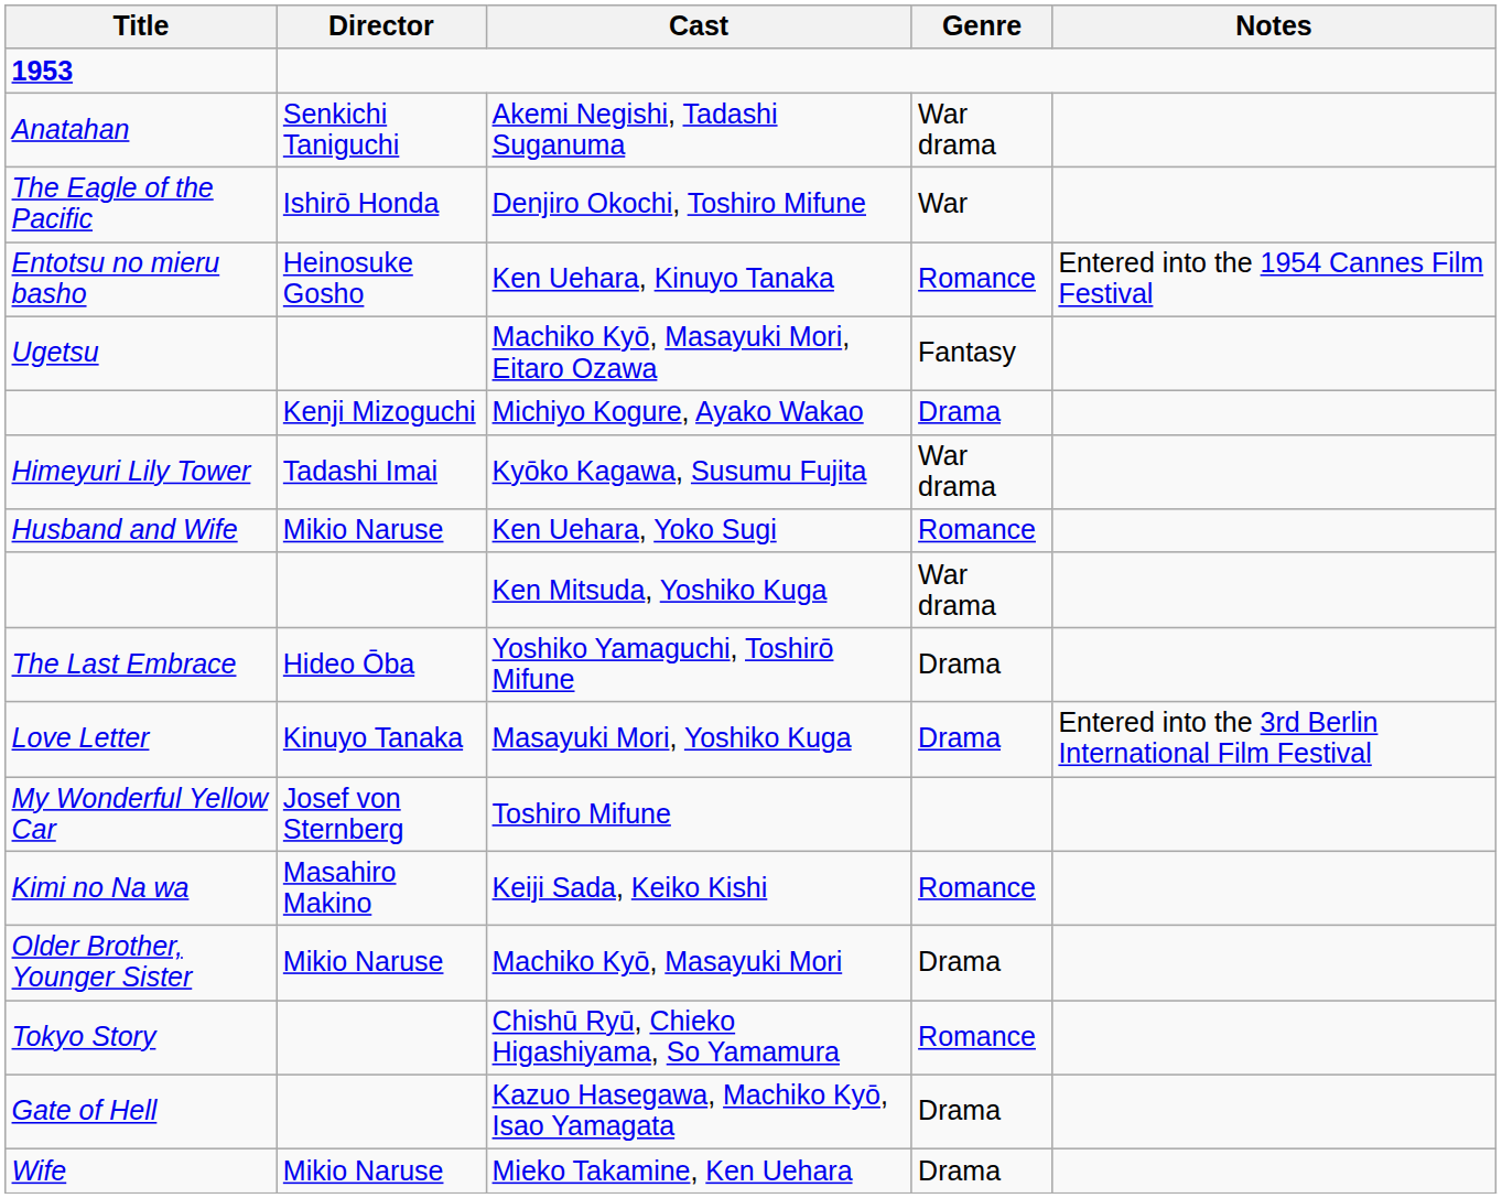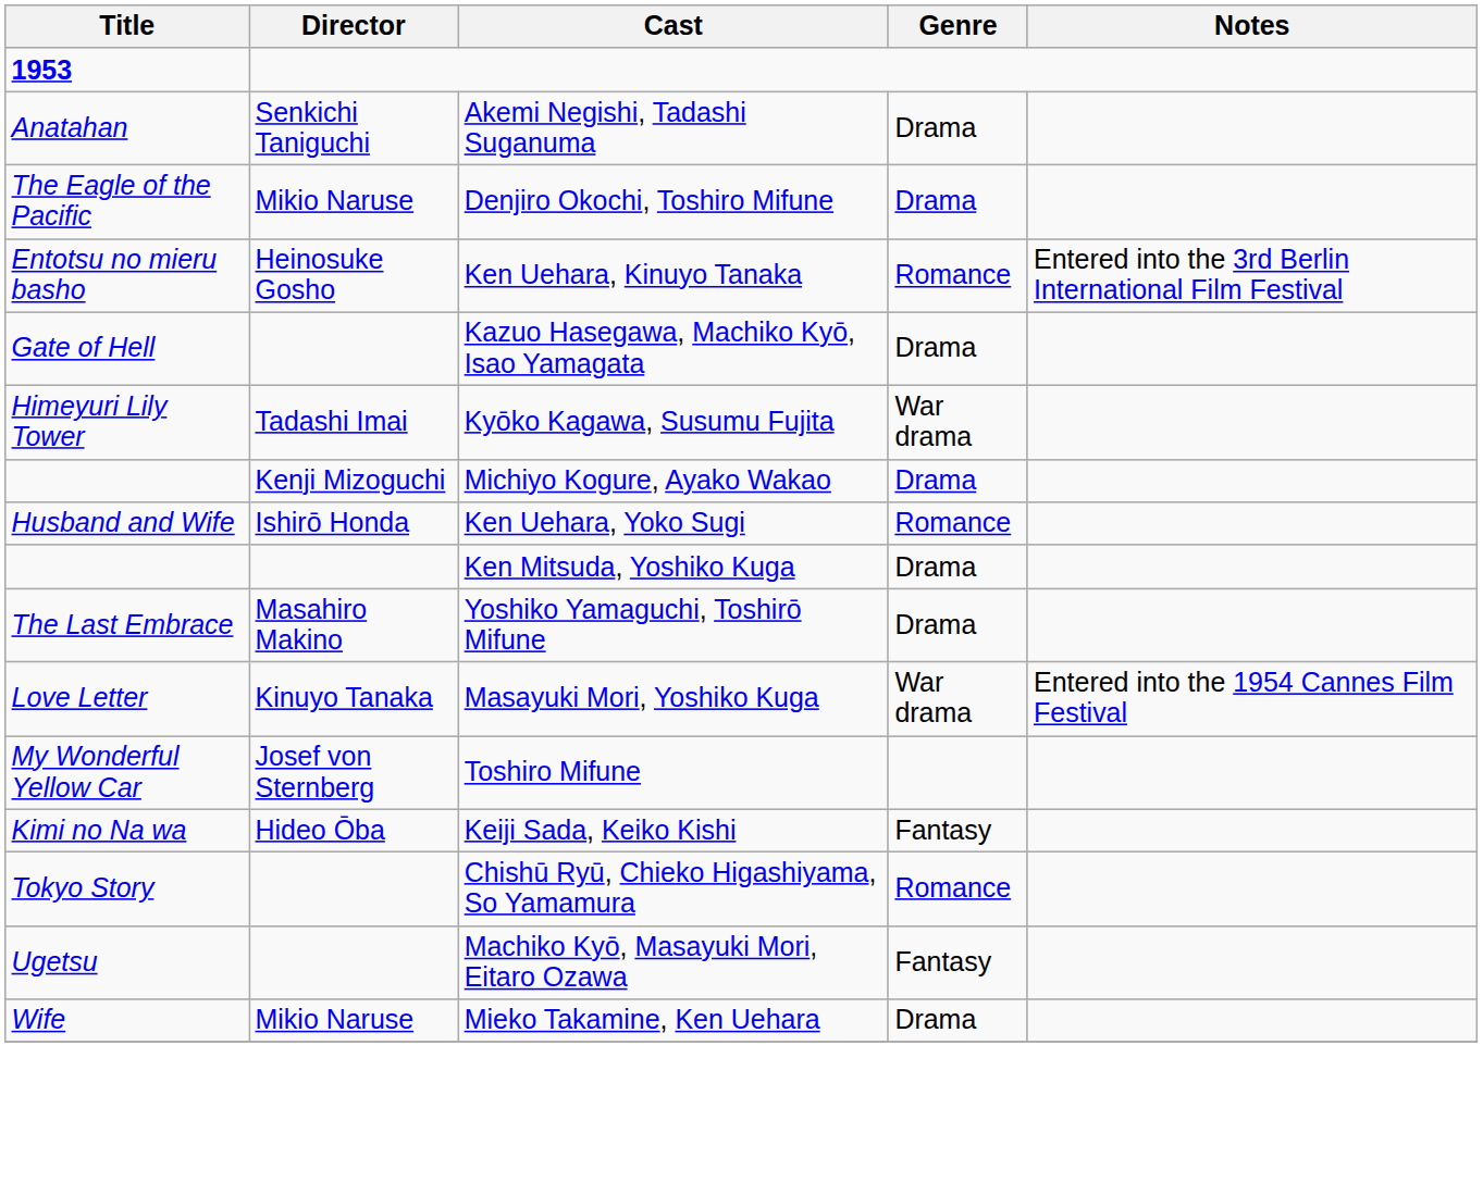 <table class="wikitable">
 <tr>
 <th>Title</th>
 <th>Director</th>
 <th>Cast</th>
 <th>Genre</th>
 <th>Notes</th>
 </tr>
 <tr>
 <td><strong><a href='#'>1953</a></strong></td>
 </tr>
 <tr>
 <td><em><a href='#'>Anatahan</a></em></td>
 <td><a href='#'>Senkichi Taniguchi</a></td>
 <td><a href='#'>Akemi Negishi</a>, <a href='#'>Tadashi Suganuma</a></td>
-<td>War drama</td>
+<td>Drama</td>
 <td></td>
 </tr>
 <tr>
 <td><em><a href='#'>The Eagle of the Pacific</a></em></td>
-<td><a href='#'>Ishirō Honda</a></td>
+<td><a href='#'>Mikio Naruse</a></td>
 <td><a href='#'>Denjiro Okochi</a>, <a href='#'>Toshiro Mifune</a></td>
-<td>War</td>
+<td><a href='#'>Drama</a></td>
 <td></td>
 </tr>
 <tr>
 <td><em><a href='#'>Entotsu no mieru basho</a></em></td>
 <td><a href='#'>Heinosuke Gosho</a></td>
 <td><a href='#'>Ken Uehara</a>, <a href='#'>Kinuyo Tanaka</a></td>
 <td><a href='#'>Romance</a></td>
-<td>Entered into the <a href='#'>1954 Cannes Film Festival</a></td>
+<td>Entered into the <a href='#'>3rd Berlin International Film Festival</a></td>
 </tr>
 <tr>
-<td><em><a href='#'>Ugetsu</a></em></td>
+<td><em><a href='#'>Gate of Hell</a></em></td>
 <td></td>
-<td><a href='#'>Machiko Kyō</a>, <a href='#'>Masayuki Mori</a>, <a href='#'>Eitaro Ozawa</a></td>
-<td>Fantasy</td>
+<td><a href='#'>Kazuo Hasegawa</a>, <a href='#'>Machiko Kyō</a>, <a href='#'>Isao Yamagata</a></td>
+<td>Drama</td>
+<td></td>
+</tr>
+<tr>
+<td><em><a href='#'>Himeyuri Lily Tower</a></em></td>
+<td><a href='#'>Tadashi Imai</a></td>
+<td><a href='#'>Kyōko Kagawa</a>, <a href='#'>Susumu Fujita</a></td>
+<td>War drama</td>
 <td></td>
 </tr>
 <tr>
 <td></td>
 <td><a href='#'>Kenji Mizoguchi</a></td>
 <td><a href='#'>Michiyo Kogure</a>, <a href='#'>Ayako Wakao</a></td>
 <td><a href='#'>Drama</a></td>
 <td></td>
 </tr>
 <tr>
-<td><em><a href='#'>Himeyuri Lily Tower</a></em></td>
-<td><a href='#'>Tadashi Imai</a></td>
-<td><a href='#'>Kyōko Kagawa</a>, <a href='#'>Susumu Fujita</a></td>
-<td>War drama</td>
-<td></td>
-</tr>
-<tr>
 <td><em><a href='#'>Husband and Wife</a></em></td>
-<td><a href='#'>Mikio Naruse</a></td>
+<td><a href='#'>Ishirō Honda</a></td>
 <td><a href='#'>Ken Uehara</a>, <a href='#'>Yoko Sugi</a></td>
 <td><a href='#'>Romance</a></td>
 <td></td>
 </tr>
 <tr>
 <td></td>
 <td></td>
 <td><a href='#'>Ken Mitsuda</a>, <a href='#'>Yoshiko Kuga</a></td>
-<td>War drama</td>
+<td>Drama</td>
 <td></td>
 </tr>
 <tr>
 <td><em><a href='#'>The Last Embrace</a></em></td>
-<td><a href='#'>Hideo Ōba</a></td>
+<td><a href='#'>Masahiro Makino</a></td>
 <td><a href='#'>Yoshiko Yamaguchi</a>, <a href='#'>Toshirō Mifune</a></td>
 <td>Drama</td>
 <td></td>
 </tr>
 <tr>
 <td><em><a href='#'>Love Letter</a></em></td>
 <td><a href='#'>Kinuyo Tanaka</a></td>
 <td><a href='#'>Masayuki Mori</a>, <a href='#'>Yoshiko Kuga</a></td>
-<td><a href='#'>Drama</a></td>
-<td>Entered into the <a href='#'>3rd Berlin International Film Festival</a></td>
+<td>War drama</td>
+<td>Entered into the <a href='#'>1954 Cannes Film Festival</a></td>
 </tr>
 <tr>
 <td><em><a href='#'>My Wonderful Yellow Car</a></em></td>
 <td><a href='#'>Josef von Sternberg</a></td>
 <td><a href='#'>Toshiro Mifune</a></td>
 <td></td>
 <td></td>
 </tr>
 <tr>
 <td><em><a href='#'>Kimi no Na wa</a></em></td>
-<td><a href='#'>Masahiro Makino</a></td>
+<td><a href='#'>Hideo Ōba</a></td>
 <td><a href='#'>Keiji Sada</a>, <a href='#'>Keiko Kishi</a></td>
-<td><a href='#'>Romance</a></td>
-<td></td>
-</tr>
-<tr>
-<td><em><a href='#'>Older Brother, Younger Sister</a></em></td>
-<td><a href='#'>Mikio Naruse</a></td>
-<td><a href='#'>Machiko Kyō</a>, <a href='#'>Masayuki Mori</a></td>
-<td>Drama</td>
+<td>Fantasy</td>
 <td></td>
 </tr>
 <tr>
 <td><em><a href='#'>Tokyo Story</a></em></td>
 <td></td>
 <td><a href='#'>Chishū Ryū</a>, <a href='#'>Chieko Higashiyama</a>, <a href='#'>So Yamamura</a></td>
 <td><a href='#'>Romance</a></td>
 <td></td>
 </tr>
 <tr>
-<td><em><a href='#'>Gate of Hell</a></em></td>
+<td><em><a href='#'>Ugetsu</a></em></td>
 <td></td>
-<td><a href='#'>Kazuo Hasegawa</a>, <a href='#'>Machiko Kyō</a>, <a href='#'>Isao Yamagata</a></td>
-<td>Drama</td>
+<td><a href='#'>Machiko Kyō</a>, <a href='#'>Masayuki Mori</a>, <a href='#'>Eitaro Ozawa</a></td>
+<td>Fantasy</td>
 <td></td>
 </tr>
 <tr>
 <td><em><a href='#'>Wife</a></em></td>
 <td><a href='#'>Mikio Naruse</a></td>
 <td><a href='#'>Mieko Takamine</a>, <a href='#'>Ken Uehara</a></td>
 <td>Drama</td>
 <td></td>
 </tr>
 <tr>
 </tr>
 </table>
